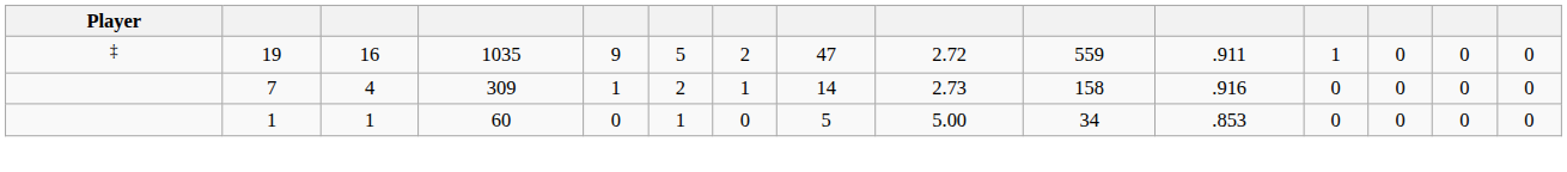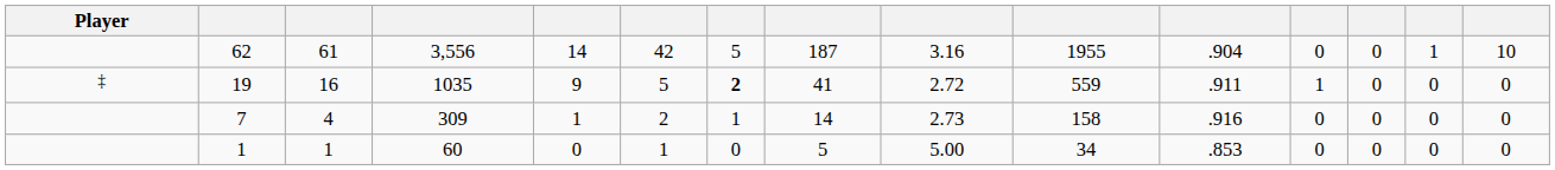 <table class="wikitable sortable" style="width:100%; text-align:center;">
 <tr style="text-align:center; background:#ddd;">
 <th>Player</th>
 <th></th>
 <th></th>
 <th></th>
 <th></th>
 <th></th>
 <th></th>
 <th></th>
 <th></th>
 <th></th>
 <th></th>
 <th></th>
 <th></th>
 <th></th>
 <th></th>
 </tr>
 <tr>
+<td style=white-space:nowrap></td>
+<td>62</td>
+<td>61</td>
+<td>3,556</td>
+<td>14</td>
+<td>42</td>
+<td>5</td>
+<td>187</td>
+<td>3.16</td>
+<td>1955</td>
+<td>.904</td>
+<td>0</td>
+<td>0</td>
+<td>1</td>
+<td>10</td>
+</tr>
+<tr>
 <td style=white-space:nowrap><sup>‡</sup></td>
 <td>19</td>
 <td>16</td>
 <td>1035</td>
 <td>9</td>
 <td>5</td>
-<td>2</td>
-<td>47</td>
+<td><strong>2</strong></td>
+<td>41</td>
 <td>2.72</td>
 <td>559</td>
 <td>.911</td>
 <td>1</td>
 <td>0</td>
 <td>0</td>
 <td>0</td>
 </tr>
 <tr>
 <td style=white-space:nowrap></td>
 <td>7</td>
 <td>4</td>
 <td>309</td>
 <td>1</td>
 <td>2</td>
 <td>1</td>
 <td>14</td>
 <td>2.73</td>
 <td>158</td>
 <td>.916</td>
 <td>0</td>
 <td>0</td>
 <td>0</td>
 <td>0</td>
 </tr>
 <tr>
 <td style=white-space:nowrap></td>
 <td>1</td>
 <td>1</td>
 <td>60</td>
 <td>0</td>
 <td>1</td>
 <td>0</td>
 <td>5</td>
 <td>5.00</td>
 <td>34</td>
 <td>.853</td>
 <td>0</td>
 <td>0</td>
 <td>0</td>
 <td>0</td>
 </tr>
 </table>
